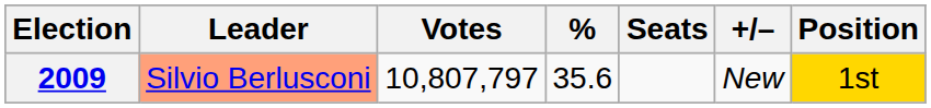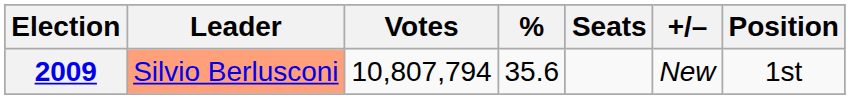 <table class="wikitable" style="text-align:center">
 <tr>
 <th>Election</th>
 <th>Leader</th>
 <th>Votes</th>
 <th>%</th>
 <th>Seats</th>
 <th>+/–</th>
 <th>Position</th>
 </tr>
 <tr>
 <th><a href='#'>2009</a></th>
 <td style="background: lightsalmon;"><a href='#'>Silvio Berlusconi</a></td>
-<td>10,807,797</td>
+<td>10,807,794</td>
 <td>35.6</td>
 <td></td>
 <td><em>New</em></td>
-<td style="background: gold;">1st</td>
+<td>1st</td>
 </tr>
 </table>
